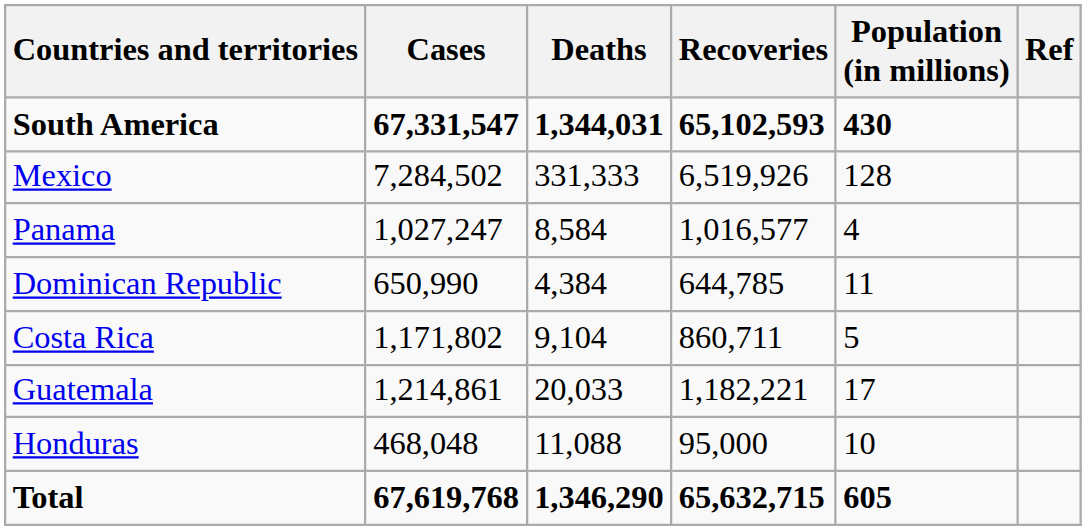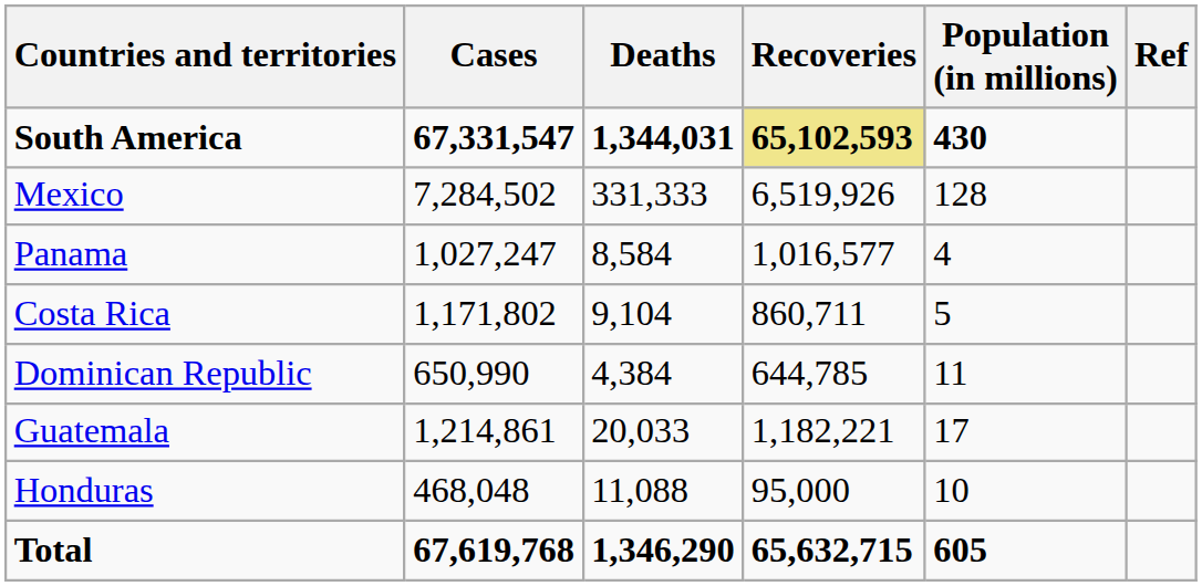 <table class="wikitable sortable" style="font-size:90%;">
 <tr>
 <th>Countries and territories</th>
 <th>Cases</th>
 <th>Deaths</th>
 <th>Recoveries</th>
 <th>Population<br>(in millions)</th>
 <th>Ref</th>
 </tr>
 <tr>
 <td><strong>South America</strong></td>
 <td><strong>67,331,547</strong></td>
 <td><strong>1,344,031</strong></td>
-<td><strong>65,102,593</strong></td>
+<td style="background: khaki;"><strong>65,102,593</strong></td>
 <td><strong>430</strong></td>
 <td></td>
 </tr>
 <tr>
 <td> <a href='#'>Mexico</a></td>
 <td>7,284,502</td>
 <td>331,333</td>
 <td>6,519,926</td>
 <td>128</td>
 <td></td>
 </tr>
 <tr>
 <td> <a href='#'>Panama</a></td>
 <td>1,027,247</td>
 <td>8,584</td>
 <td>1,016,577</td>
 <td>4</td>
 <td></td>
 </tr>
 <tr>
+<td> <a href='#'>Costa Rica</a></td>
+<td>1,171,802</td>
+<td>9,104</td>
+<td>860,711</td>
+<td>5</td>
+<td></td>
+</tr>
+<tr>
 <td> <a href='#'>Dominican Republic</a></td>
 <td>650,990</td>
 <td>4,384</td>
 <td>644,785</td>
 <td>11</td>
-<td></td>
-</tr>
-<tr>
-<td> <a href='#'>Costa Rica</a></td>
-<td>1,171,802</td>
-<td>9,104</td>
-<td>860,711</td>
-<td>5</td>
 <td></td>
 </tr>
 <tr>
 <td> <a href='#'>Guatemala</a></td>
 <td>1,214,861</td>
 <td>20,033</td>
 <td>1,182,221</td>
 <td>17</td>
 <td></td>
 </tr>
 <tr>
 <td> <a href='#'>Honduras</a></td>
 <td>468,048</td>
 <td>11,088</td>
 <td>95,000</td>
 <td>10</td>
 <td></td>
 </tr>
 <tr class="sortbottom">
 <td><strong>Total</strong></td>
 <td><strong>67,619,768</strong></td>
 <td><strong>1,346,290</strong></td>
 <td><strong>65,632,715</strong></td>
 <td><strong>605</strong></td>
 <td></td>
 </tr>
 </table>
